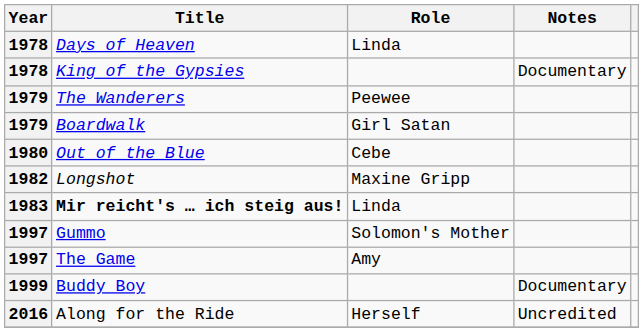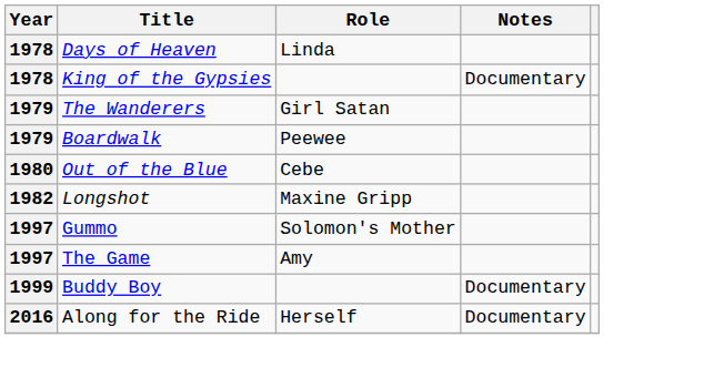 <table class="wikitable plainrowheaders sortable" style="margin-right: 0;">
 <tr>
 <th scope="col">Year</th>
 <th scope="col">Title</th>
 <th scope="col">Role</th>
 <th scope="col" class="unsortable">Notes</th>
 <th scope="col" class="unsortable"></th>
 </tr>
 <tr>
 <th scope="row">1978</th>
 <td><em><a href='#'>Days of Heaven</a></em></td>
 <td>Linda</td>
 <td></td>
 <td style="text-align:center;"></td>
 </tr>
 <tr>
 <th scope="row">1978</th>
 <td><em><a href='#'>King of the Gypsies</a></em></td>
 <td></td>
 <td>Documentary</td>
 <td style="text-align:center;"></td>
 </tr>
 <tr>
 <th scope="row">1979</th>
 <td><em><a href='#'>The Wanderers</a></em></td>
-<td>Peewee</td>
+<td>Girl Satan</td>
 <td></td>
 <td style="text-align:center;"></td>
 </tr>
 <tr>
 <th scope="row">1979</th>
 <td><em><a href='#'>Boardwalk</a></em></td>
-<td>Girl Satan</td>
+<td>Peewee</td>
 <td></td>
 <td style="text-align:center;"></td>
 </tr>
 <tr>
 <th scope="row">1980</th>
 <td><em><a href='#'>Out of the Blue</a></em></td>
 <td>Cebe</td>
 <td></td>
 <td style="text-align:center;"></td>
 </tr>
 <tr>
 <th scope="row">1982</th>
 <td><em>Longshot</em></td>
 <td>Maxine Gripp</td>
-<td></td>
-<td style="text-align:center;"></td>
-</tr>
-<tr>
-<th scope="row">1983</th>
-<td><strong>Mir reicht's … ich steig aus!<em></td>
-<td>Linda</td>
 <td></td>
 <td style="text-align:center;"></td>
 </tr>
 <tr>
 <th scope="row">1997</th>
 <td></em><a href='#'>Gummo</a><em></td>
 <td>Solomon's Mother</td>
 <td></td>
 <td style="text-align:center;"></td>
 </tr>
 <tr>
 <th scope="row">1997</th>
 <td></em><a href='#'>The Game</a><em></td>
 <td>Amy</td>
 <td></td>
 <td style="text-align:center;"></td>
 </tr>
 <tr>
 <th scope="row">1999</th>
 <td></em><a href='#'>Buddy Boy</a><em></td>
 <td></td>
 <td>Documentary</td>
 <td style="text-align:center;"></td>
 </tr>
 <tr>
 <th scope="row">2016</th>
 <td></em>Along for the Ride<em></td>
 <td>Herself</td>
-<td>Uncredited</td>
+<td>Documentary</td>
 <td style="text-align:center;"></td>
 </tr>
 <tr>
 </tr>
 </table>
